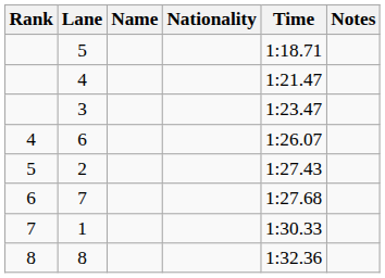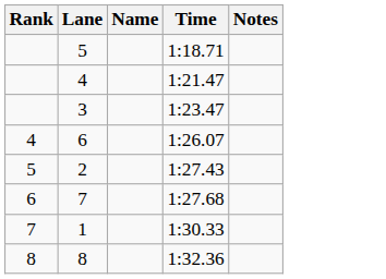 <table class="wikitable sortable" style="text-align:center">
 <tr>
 <th>Rank</th>
 <th>Lane</th>
 <th>Name</th>
-<th>Nationality</th>
 <th>Time</th>
 <th>Notes</th>
 </tr>
 <tr>
 <td></td>
 <td>5</td>
-<td align=left></td>
 <td align=left></td>
 <td>1:18.71</td>
 <td><strong></strong></td>
 </tr>
 <tr>
 <td></td>
 <td>4</td>
 <td align=left></td>
-<td align=left></td>
 <td>1:21.47</td>
 <td></td>
 </tr>
 <tr>
 <td></td>
 <td>3</td>
-<td align=left></td>
 <td align=left></td>
 <td>1:23.47</td>
 <td></td>
 </tr>
 <tr>
 <td>4</td>
 <td>6</td>
 <td align=left></td>
-<td align=left></td>
 <td>1:26.07</td>
 <td></td>
 </tr>
 <tr>
 <td>5</td>
 <td>2</td>
-<td align=left></td>
 <td align=left></td>
 <td>1:27.43</td>
 <td></td>
 </tr>
 <tr>
 <td>6</td>
 <td>7</td>
 <td align=left></td>
-<td align=left></td>
 <td>1:27.68</td>
 <td></td>
 </tr>
 <tr>
 <td>7</td>
 <td>1</td>
-<td align=left></td>
 <td align=left></td>
 <td>1:30.33</td>
 <td></td>
 </tr>
 <tr>
 <td>8</td>
 <td>8</td>
 <td align=left></td>
-<td align=left></td>
 <td>1:32.36</td>
 <td></td>
 </tr>
 </table>
